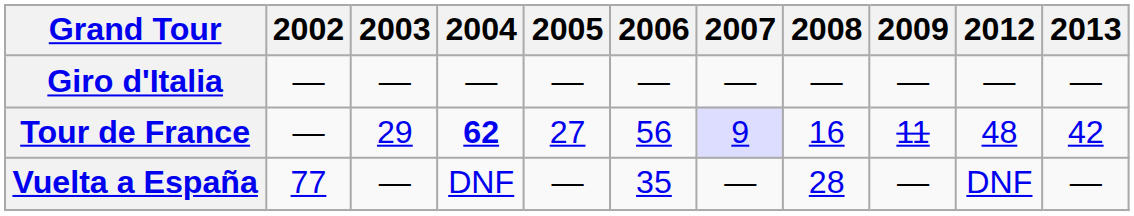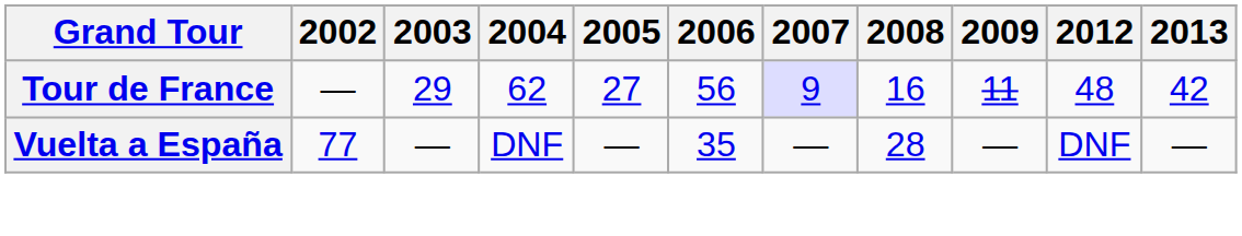 <table class="wikitable plainrowheaders">
 <tr>
 <th scope="col"><a href='#'>Grand Tour</a></th>
 <th scope="col">2002</th>
 <th scope="col">2003</th>
 <th scope="col">2004</th>
 <th scope="col">2005</th>
 <th scope="col">2006</th>
 <th scope="col">2007</th>
 <th scope="col">2008</th>
 <th scope="col">2009</th>
 <th scope="col">2012</th>
 <th scope="col">2013</th>
 </tr>
 <tr style="text-align:center;">
-<th scope="row"> <a href='#'>Giro d'Italia</a></th>
-<td>—</td>
-<td>—</td>
-<td>—</td>
-<td>—</td>
-<td>—</td>
-<td>—</td>
-<td>—</td>
-<td>—</td>
-<td>—</td>
-<td>—</td>
-</tr>
-<tr style="text-align:center;">
 <th scope="row"> <a href='#'>Tour de France</a></th>
 <td>—</td>
 <td><a href='#'>29</a></td>
-<td><strong><a href='#'>62</a></strong></td>
+<td><a href='#'>62</a></td>
 <td><a href='#'>27</a></td>
 <td><a href='#'>56</a></td>
 <td style="background:#ddddff;"><a href='#'>9</a></td>
 <td><a href='#'>16</a></td>
 <td><a href='#'><s>11</s></a></td>
 <td><a href='#'>48</a></td>
 <td><a href='#'>42</a></td>
 </tr>
 <tr style="text-align:center;">
 <th scope="row"> <a href='#'>Vuelta a España</a></th>
 <td><a href='#'>77</a></td>
 <td>—</td>
 <td><a href='#'>DNF</a></td>
 <td>—</td>
 <td><a href='#'>35</a></td>
 <td>—</td>
 <td><a href='#'>28</a></td>
 <td>—</td>
 <td><a href='#'>DNF</a></td>
 <td>—</td>
 </tr>
 </table>
